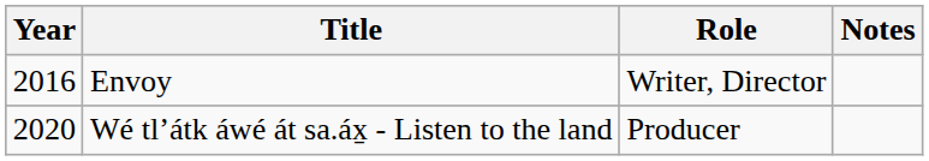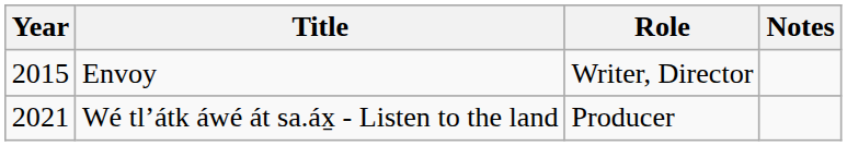 <table class="wikitable sortable">
 <tr>
 <th>Year</th>
 <th>Title</th>
 <th>Role</th>
 <th class="unsortable">Notes</th>
 </tr>
 <tr>
-<td>2016</td>
+<td>2015</td>
 <td>Envoy</td>
 <td>Writer, Director</td>
 <td></td>
 </tr>
 <tr>
-<td>2020</td>
+<td>2021</td>
 <td>Wé tlʼátk áwé át sa.áx̱ - Listen to the land</td>
 <td>Producer</td>
 <td></td>
 </tr>
 </table>
